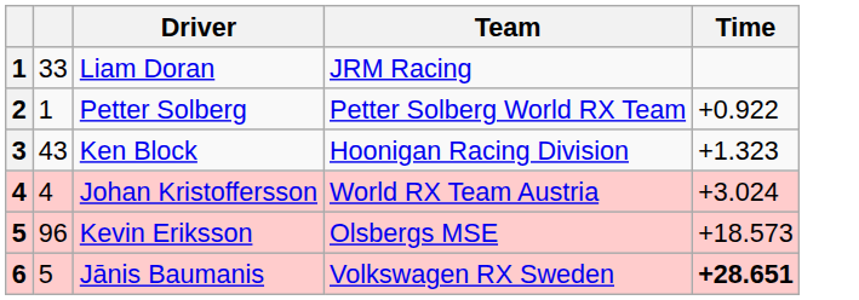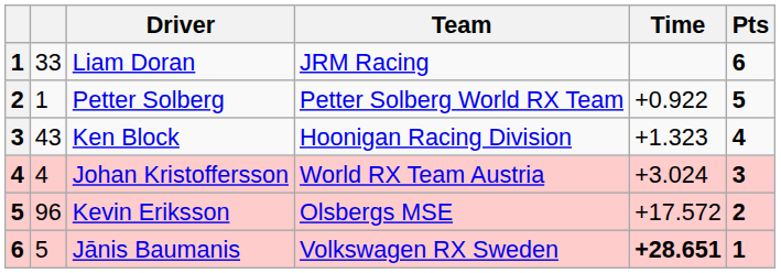 <table class=wikitable style="font-size:95%">
 <tr>
 <th></th>
 <th></th>
 <th>Driver</th>
 <th>Team</th>
 <th>Time</th>
+<th>Pts</th>
 </tr>
 <tr>
 <th>1</th>
 <td>33</td>
 <td> <a href='#'>Liam Doran</a></td>
 <td><a href='#'>JRM Racing</a></td>
 <td></td>
+<td><strong>6</strong></td>
 </tr>
 <tr>
 <th>2</th>
 <td>1</td>
 <td> <a href='#'>Petter Solberg</a></td>
 <td><a href='#'>Petter Solberg World RX Team</a></td>
 <td>+0.922</td>
+<td><strong>5</strong></td>
 </tr>
 <tr>
 <th>3</th>
 <td>43</td>
 <td> <a href='#'>Ken Block</a></td>
 <td><a href='#'>Hoonigan Racing Division</a></td>
 <td>+1.323</td>
+<td><strong>4</strong></td>
 </tr>
 <tr>
 <th style="background:#ffcccc;">4</th>
 <td style="background:#ffcccc;">4</td>
 <td style="background:#ffcccc;"> <a href='#'>Johan Kristoffersson</a></td>
 <td style="background:#ffcccc;"><a href='#'>World RX Team Austria</a></td>
 <td style="background:#ffcccc;">+3.024</td>
+<td style="background:#ffcccc;"><strong>3</strong></td>
 </tr>
 <tr>
 <th style="background:#ffcccc;">5</th>
 <td style="background:#ffcccc;">96</td>
 <td style="background:#ffcccc;"> <a href='#'>Kevin Eriksson</a></td>
 <td style="background:#ffcccc;"><a href='#'>Olsbergs MSE</a></td>
-<td style="background:#ffcccc;">+18.573</td>
+<td style="background:#ffcccc;">+17.572</td>
+<td style="background:#ffcccc;"><strong>2</strong></td>
 </tr>
 <tr>
 <th style="background:#ffcccc;">6</th>
 <td style="background:#ffcccc;">5</td>
 <td style="background:#ffcccc;"> <a href='#'>Jānis Baumanis</a></td>
 <td style="background:#ffcccc;"><a href='#'>Volkswagen RX Sweden</a></td>
 <td style="background:#ffcccc;"><strong>+28.651</strong></td>
+<td style="background:#ffcccc;"><strong>1</strong></td>
 </tr>
 </table>
